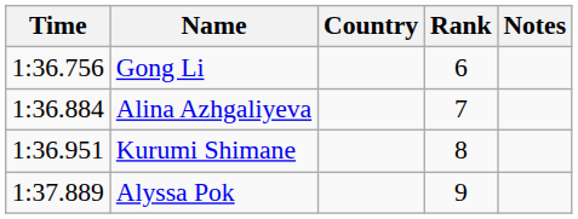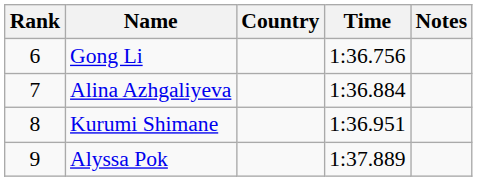 <table class="wikitable sortable" style="text-align:center">
 <tr>
-<th>Time</th>
+<th>Rank</th>
 <th>Name</th>
 <th>Country</th>
-<th>Rank</th>
+<th>Time</th>
 <th>Notes</th>
 </tr>
 <tr>
-<td>1:36.756</td>
+<td>6</td>
 <td align=left><a href='#'>Gong Li</a></td>
 <td align=left></td>
-<td>6</td>
+<td>1:36.756</td>
 <td></td>
 </tr>
 <tr>
-<td>1:36.884</td>
+<td>7</td>
 <td align=left><a href='#'>Alina Azhgaliyeva</a></td>
 <td align=left></td>
-<td>7</td>
+<td>1:36.884</td>
 <td></td>
 </tr>
 <tr>
-<td>1:36.951</td>
+<td>8</td>
 <td align=left><a href='#'>Kurumi Shimane</a></td>
 <td align=left></td>
-<td>8</td>
+<td>1:36.951</td>
 <td></td>
 </tr>
 <tr>
-<td>1:37.889</td>
+<td>9</td>
 <td align=left><a href='#'>Alyssa Pok</a></td>
 <td align=left></td>
-<td>9</td>
+<td>1:37.889</td>
 <td></td>
 </tr>
 </table>
